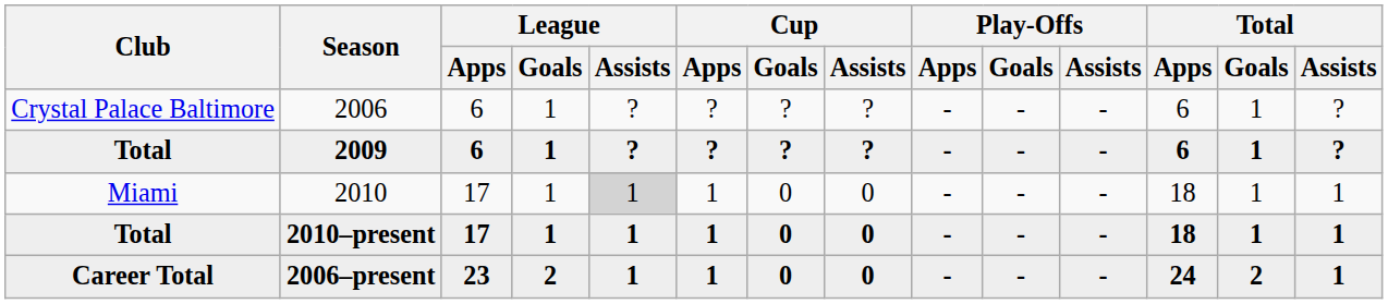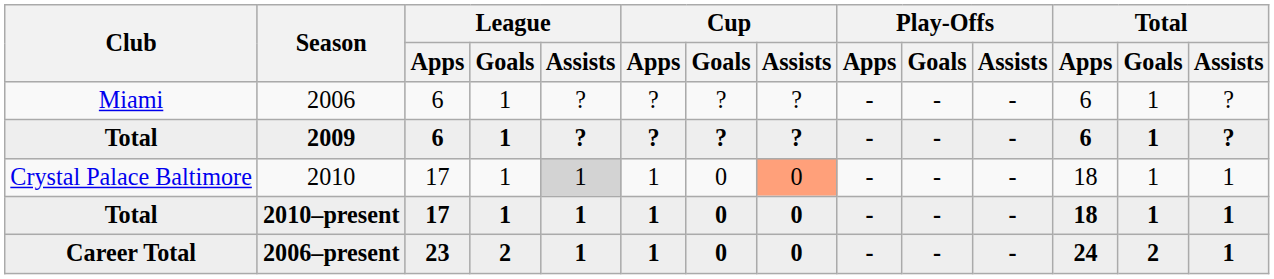 <table class="wikitable" style="text-align: center;">
 <tr>
 <th rowspan="2">Club</th>
 <th rowspan="2">Season</th>
 <th colspan="3">League</th>
 <th colspan="3">Cup</th>
 <th colspan="3">Play-Offs</th>
 <th colspan="3">Total</th>
 </tr>
 <tr>
 <th>Apps</th>
 <th>Goals</th>
 <th>Assists</th>
 <th>Apps</th>
 <th>Goals</th>
 <th>Assists</th>
 <th>Apps</th>
 <th>Goals</th>
 <th>Assists</th>
 <th>Apps</th>
 <th>Goals</th>
 <th>Assists</th>
 </tr>
 <tr>
-<td><a href='#'>Crystal Palace Baltimore</a></td>
+<td style="vertical-align:top;"><a href='#'>Miami</a></td>
 <td>2006</td>
 <td>6</td>
 <td>1</td>
 <td>?</td>
 <td>?</td>
 <td>?</td>
 <td>?</td>
 <td>-</td>
 <td>-</td>
 <td>-</td>
 <td>6</td>
 <td>1</td>
 <td>?</td>
 </tr>
 <tr style="font-weight:bold; background:#eee;">
 <td><strong>Total</strong></td>
 <td>2009</td>
 <td>6</td>
 <td>1</td>
 <td>?</td>
 <td>?</td>
 <td>?</td>
 <td>?</td>
 <td>-</td>
 <td>-</td>
 <td>-</td>
 <td>6</td>
 <td>1</td>
 <td>?</td>
 </tr>
 <tr>
-<td style="vertical-align:top;"><a href='#'>Miami</a></td>
+<td><a href='#'>Crystal Palace Baltimore</a></td>
 <td>2010</td>
 <td>17</td>
 <td>1</td>
 <td style="background: lightgrey;">1</td>
 <td>1</td>
 <td>0</td>
-<td>0</td>
+<td style="background: lightsalmon;">0</td>
 <td>-</td>
 <td>-</td>
 <td>-</td>
 <td>18</td>
 <td>1</td>
 <td>1</td>
 </tr>
 <tr style="font-weight:bold; background:#eee;">
 <td><strong>Total</strong></td>
 <td>2010–present</td>
 <td>17</td>
 <td>1</td>
 <td>1</td>
 <td>1</td>
 <td>0</td>
 <td>0</td>
 <td>-</td>
 <td>-</td>
 <td>-</td>
 <td>18</td>
 <td>1</td>
 <td>1</td>
 </tr>
 <tr style="font-weight:bold; background:#eee;">
 <td><strong>Career Total</strong></td>
 <td>2006–present</td>
 <td>23</td>
 <td>2</td>
 <td>1</td>
 <td>1</td>
 <td>0</td>
 <td>0</td>
 <td>-</td>
 <td>-</td>
 <td>-</td>
 <td>24</td>
 <td>2</td>
 <td>1</td>
 </tr>
 </table>
